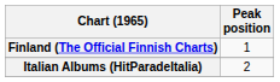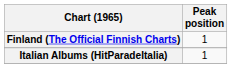 <table class="wikitable sortable plainrowheaders">
 <tr>
 <th>Chart (1965)</th>
 <th>Peak<br>position</th>
 </tr>
 <tr>
 <th scope="row">Finland (<a href='#'>The Official Finnish Charts</a>)</th>
 <td align="center">1</td>
 </tr>
 <tr>
 </tr>
 <tr>
 <th scope="row">Italian Albums (HitParadeItalia)</th>
-<td style="text-align:center;">2</td>
+<td style="text-align:center;">1</td>
 </tr>
 <tr>
 </tr>
 </table>
